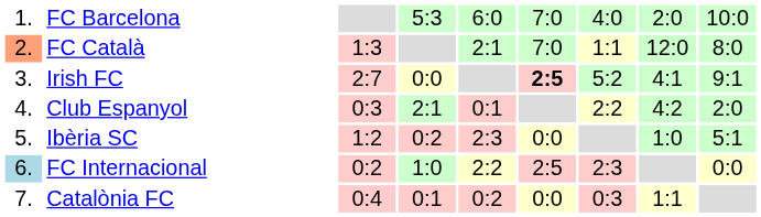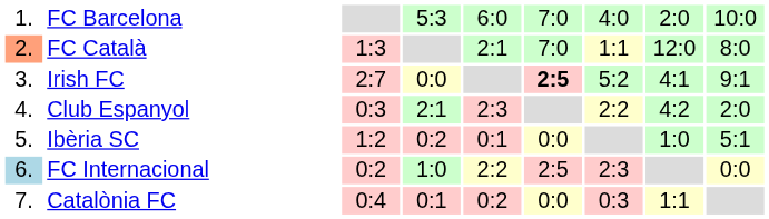 <table class=bellataula align=center style="margin:auto;">
 <tr>
 <td colspan=2 width=240></td>
 <td width=40 align=center></td>
 <td width=40 align=center></td>
 <td width=40 align=center></td>
 <td width=40 align=center></td>
 <td width=40 align=center></td>
 <td width=40 align=center></td>
 <td width=40 align=center></td>
 </tr>
 <tr align=center>
 <td>1.</td>
 <td align=left> <a href='#'>FC Barcelona</a></td>
 <td bgcolor="#DCDCDC"></td>
 <td bgcolor="#ccffcc">5:3</td>
 <td bgcolor="#ccffcc">6:0</td>
 <td bgcolor="#ccffcc">7:0</td>
 <td bgcolor="#ccffcc">4:0</td>
 <td bgcolor="#ccffcc">2:0</td>
 <td bgcolor="#ccffcc">10:0</td>
 </tr>
 <tr align=center>
 <td style="background: lightsalmon;">2.</td>
 <td align=left> <a href='#'>FC Català</a></td>
 <td bgcolor="#ffcccc">1:3</td>
 <td bgcolor="#DCDCDC"></td>
 <td bgcolor="#ccffcc">2:1</td>
 <td bgcolor="#ccffcc">7:0</td>
 <td bgcolor="#ffffcc">1:1</td>
 <td bgcolor="#ccffcc">12:0</td>
 <td bgcolor="#ccffcc">8:0</td>
 </tr>
 <tr align=center>
 <td>3.</td>
 <td align=left> <a href='#'>Irish FC</a></td>
 <td bgcolor="#ffcccc">2:7</td>
 <td bgcolor="#ffffcc">0:0</td>
 <td bgcolor="#DCDCDC"></td>
 <td bgcolor="#ffcccc"><strong>2:5</strong></td>
 <td bgcolor="#ccffcc">5:2</td>
 <td bgcolor="#ccffcc">4:1</td>
 <td bgcolor="#ccffcc">9:1</td>
 </tr>
 <tr align=center>
 <td>4.</td>
 <td align=left> <a href='#'>Club Espanyol</a></td>
 <td bgcolor="#ffcccc">0:3</td>
 <td bgcolor="#ccffcc">2:1</td>
-<td bgcolor="#ffcccc">0:1</td>
+<td bgcolor="#ffcccc">2:3</td>
 <td bgcolor="#DCDCDC"></td>
 <td bgcolor="#ffffcc">2:2</td>
 <td bgcolor="#ccffcc">4:2</td>
 <td bgcolor="#ccffcc">2:0</td>
 </tr>
 <tr align=center>
 <td>5.</td>
 <td align=left> <a href='#'>Ibèria SC</a></td>
 <td bgcolor="#ffcccc">1:2</td>
 <td bgcolor="#ffcccc">0:2</td>
-<td bgcolor="#ffcccc">2:3</td>
+<td bgcolor="#ffcccc">0:1</td>
 <td bgcolor="#ffffcc">0:0</td>
 <td bgcolor="#DCDCDC"></td>
 <td bgcolor="#ccffcc">1:0</td>
 <td bgcolor="#ccffcc">5:1</td>
 </tr>
 <tr align=center>
 <td style="background: lightblue;">6.</td>
 <td align=left> <a href='#'>FC Internacional</a></td>
 <td bgcolor="#ffcccc">0:2</td>
 <td bgcolor="#ccffcc">1:0</td>
 <td bgcolor="#ffffcc">2:2</td>
 <td bgcolor="#ffcccc">2:5</td>
 <td bgcolor="#ffcccc">2:3</td>
 <td bgcolor="#DCDCDC"></td>
 <td bgcolor="#ffffcc">0:0</td>
 </tr>
 <tr align=center>
 <td>7.</td>
 <td align=left> <a href='#'>Catalònia FC</a></td>
 <td bgcolor="#ffcccc">0:4</td>
 <td bgcolor="#ffcccc">0:1</td>
 <td bgcolor="#ffcccc">0:2</td>
 <td bgcolor="#ffffcc">0:0</td>
 <td bgcolor="#ffcccc">0:3</td>
 <td bgcolor="#ffffcc">1:1</td>
 <td bgcolor="#DCDCDC"></td>
 </tr>
 </table>
